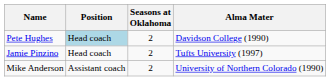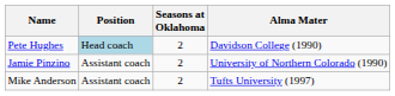 <table class="wikitable" border="1" style="font-size:90%;">
 <tr>
 <th>Name</th>
 <th>Position</th>
 <th>Seasons at<br>Oklahoma</th>
 <th>Alma Mater</th>
 </tr>
 <tr>
 <td><a href='#'>Pete Hughes</a></td>
 <td style="background: lightblue;">Head coach</td>
 <td align=center>2</td>
 <td><a href='#'>Davidson College</a> (1990)</td>
 </tr>
 <tr>
 <td><a href='#'>Jamie Pinzino</a></td>
-<td>Head coach</td>
+<td>Assistant coach</td>
 <td align=center>2</td>
-<td><a href='#'>Tufts University</a> (1997)</td>
+<td><a href='#'>University of Northern Colorado</a> (1990)</td>
 </tr>
 <tr>
 <td>Mike Anderson</td>
 <td>Assistant coach</td>
 <td align=center>2</td>
-<td><a href='#'>University of Northern Colorado</a> (1990)</td>
+<td><a href='#'>Tufts University</a> (1997)</td>
 </tr>
 </table>
